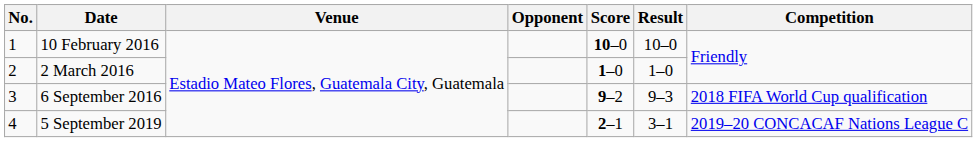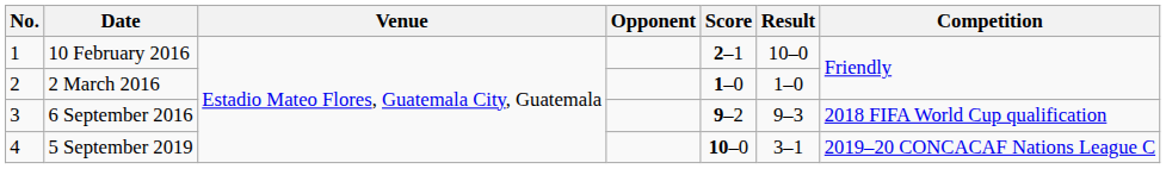 <table class="wikitable plainrowheaders">
 <tr>
 <th>No.</th>
 <th>Date</th>
 <th>Venue</th>
 <th>Opponent</th>
 <th>Score</th>
 <th>Result</th>
 <th>Competition</th>
 </tr>
 <tr>
 <td>1</td>
 <td>10 February 2016</td>
 <td rowspan="4"><a href='#'>Estadio Mateo Flores</a>, <a href='#'>Guatemala City</a>, Guatemala</td>
 <td></td>
-<td align=center><strong>10</strong>–0</td>
+<td align=center><strong>2</strong>–1</td>
 <td align=center>10–0</td>
 <td rowspan="2"><a href='#'>Friendly</a></td>
 </tr>
 <tr>
 <td>2</td>
 <td>2 March 2016</td>
 <td></td>
 <td align=center><strong>1</strong>–0</td>
 <td align=center>1–0</td>
 </tr>
 <tr>
 <td>3</td>
 <td>6 September 2016</td>
 <td></td>
 <td align=center><strong>9</strong>–2</td>
 <td align=center>9–3</td>
 <td><a href='#'>2018 FIFA World Cup qualification</a></td>
 </tr>
 <tr>
 <td>4</td>
 <td>5 September 2019</td>
 <td></td>
-<td align=center><strong>2</strong>–1</td>
+<td align=center><strong>10</strong>–0</td>
 <td align=center>3–1</td>
 <td><a href='#'>2019–20 CONCACAF Nations League C</a></td>
 </tr>
 </table>
